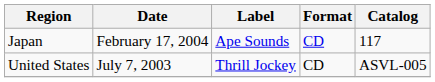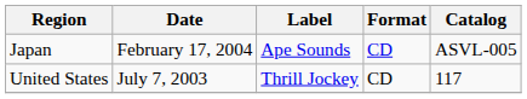 <table class="wikitable">
 <tr>
 <th>Region</th>
 <th>Date</th>
 <th>Label</th>
 <th>Format</th>
 <th>Catalog</th>
 </tr>
 <tr>
 <td>Japan</td>
 <td>February 17, 2004</td>
 <td><a href='#'>Ape Sounds</a></td>
 <td><a href='#'>CD</a></td>
-<td>117</td>
+<td>ASVL-005</td>
 </tr>
 <tr>
 <td>United States</td>
 <td>July 7, 2003</td>
 <td><a href='#'>Thrill Jockey</a></td>
 <td>CD</td>
-<td>ASVL-005</td>
+<td>117</td>
 </tr>
 <tr>
 </tr>
 </table>
